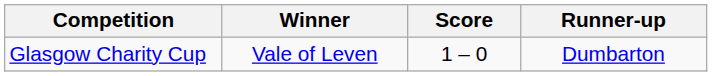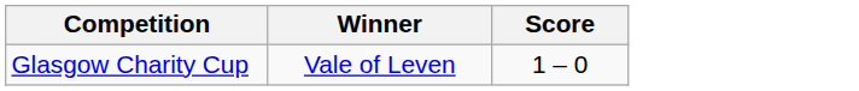 <table class="wikitable" style="text-align: center;">
 <tr>
 <th width=160>Competition</th>
 <th width=135>Winner</th>
 <th width=80>Score</th>
-<th width=135>Runner-up</th>
 </tr>
 <tr>
 <td align=left><a href='#'>Glasgow Charity Cup</a></td>
 <td><a href='#'>Vale of Leven</a></td>
 <td>1 – 0</td>
-<td><a href='#'>Dumbarton</a></td>
 </tr>
 </table>
